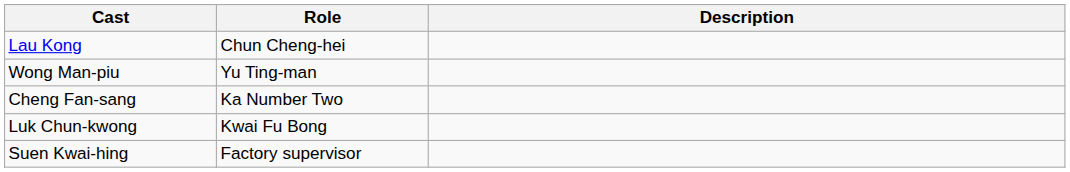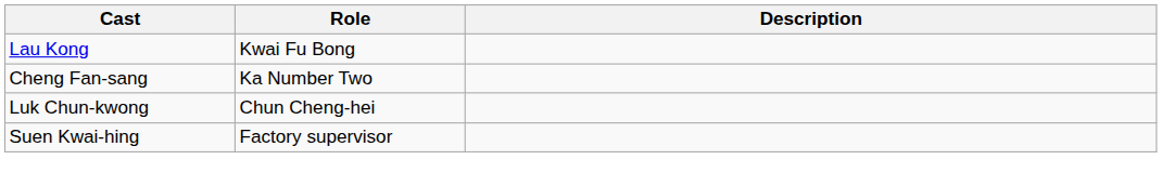 <table class="wikitable" width="50%">
 <tr>
 <th style="width:10%">Cast</th>
 <th style="width:10%">Role</th>
 <th style="width:30%">Description</th>
 </tr>
 <tr>
 <td><a href='#'>Lau Kong</a></td>
-<td>Chun Cheng-hei</td>
-<td></td>
-</tr>
-<tr>
-<td>Wong Man-piu</td>
-<td>Yu Ting-man</td>
+<td>Kwai Fu Bong</td>
 <td></td>
 </tr>
 <tr>
 <td>Cheng Fan-sang</td>
 <td>Ka Number Two</td>
 <td></td>
 </tr>
 <tr>
 <td>Luk Chun-kwong</td>
-<td>Kwai Fu Bong</td>
+<td>Chun Cheng-hei</td>
 <td></td>
 </tr>
 <tr>
 <td>Suen Kwai-hing</td>
 <td>Factory supervisor</td>
 <td></td>
 </tr>
 </table>
